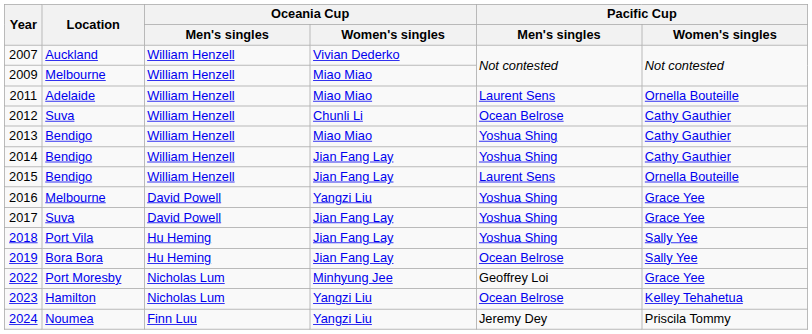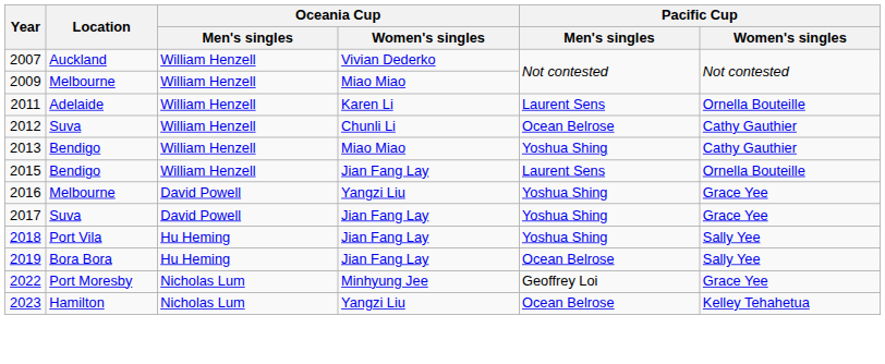 <table class="wikitable">
 <tr>
 <th rowspan=2 width="40">Year</th>
 <th rowspan=2 width="120">Location</th>
 <th colspan=2>Oceania Cup</th>
 <th colspan=2>Pacific Cup</th>
 </tr>
 <tr>
 <th width="200">Men's singles</th>
 <th width="200">Women's singles</th>
 <th width="200">Men's singles</th>
 <th width="200">Women's singles</th>
 </tr>
 <tr>
 <td align=center>2007</td>
 <td> <a href='#'>Auckland</a></td>
 <td> <a href='#'>William Henzell</a></td>
 <td> <a href='#'>Vivian Dederko</a></td>
 <td rowspan=2><em>Not contested</em></td>
 <td rowspan=2><em>Not contested</em></td>
 </tr>
 <tr>
 <td align=center>2009</td>
 <td> <a href='#'>Melbourne</a></td>
 <td> <a href='#'>William Henzell</a></td>
 <td> <a href='#'>Miao Miao</a></td>
 </tr>
 <tr>
 <td align=center>2011</td>
 <td> <a href='#'>Adelaide</a></td>
 <td> <a href='#'>William Henzell</a></td>
-<td> <a href='#'>Miao Miao</a></td>
+<td> <a href='#'>Karen Li</a></td>
 <td> <a href='#'>Laurent Sens</a></td>
 <td> <a href='#'>Ornella Bouteille</a></td>
 </tr>
 <tr>
 <td align=center>2012</td>
 <td> <a href='#'>Suva</a></td>
 <td> <a href='#'>William Henzell</a></td>
 <td> <a href='#'>Chunli Li</a></td>
 <td> <a href='#'>Ocean Belrose</a></td>
 <td> <a href='#'>Cathy Gauthier</a></td>
 </tr>
 <tr>
 <td align=center>2013</td>
 <td> <a href='#'>Bendigo</a></td>
 <td> <a href='#'>William Henzell</a></td>
 <td> <a href='#'>Miao Miao</a></td>
-<td> <a href='#'>Yoshua Shing</a></td>
-<td> <a href='#'>Cathy Gauthier</a></td>
-</tr>
-<tr>
-<td align=center>2014</td>
-<td> <a href='#'>Bendigo</a></td>
-<td> <a href='#'>William Henzell</a></td>
-<td> <a href='#'>Jian Fang Lay</a></td>
 <td> <a href='#'>Yoshua Shing</a></td>
 <td> <a href='#'>Cathy Gauthier</a></td>
 </tr>
 <tr>
 <td align=center>2015</td>
 <td> <a href='#'>Bendigo</a></td>
 <td> <a href='#'>William Henzell</a></td>
 <td> <a href='#'>Jian Fang Lay</a></td>
 <td> <a href='#'>Laurent Sens</a></td>
 <td> <a href='#'>Ornella Bouteille</a></td>
 </tr>
 <tr>
 <td align=center>2016</td>
 <td> <a href='#'>Melbourne</a></td>
 <td> <a href='#'>David Powell</a></td>
 <td> <a href='#'>Yangzi Liu</a></td>
 <td> <a href='#'>Yoshua Shing</a></td>
 <td> <a href='#'>Grace Yee</a></td>
 </tr>
 <tr>
 <td align=center>2017</td>
 <td> <a href='#'>Suva</a></td>
 <td> <a href='#'>David Powell</a></td>
 <td> <a href='#'>Jian Fang Lay</a></td>
 <td> <a href='#'>Yoshua Shing</a></td>
 <td> <a href='#'>Grace Yee</a></td>
 </tr>
 <tr>
 <td align=center><a href='#'>2018</a></td>
 <td> <a href='#'>Port Vila</a></td>
 <td> <a href='#'>Hu Heming</a></td>
 <td> <a href='#'>Jian Fang Lay</a></td>
 <td> <a href='#'>Yoshua Shing</a></td>
 <td> <a href='#'>Sally Yee</a></td>
 </tr>
 <tr>
 <td align=center><a href='#'>2019</a></td>
 <td> <a href='#'>Bora Bora</a></td>
 <td> <a href='#'>Hu Heming</a></td>
 <td> <a href='#'>Jian Fang Lay</a></td>
 <td> <a href='#'>Ocean Belrose</a></td>
 <td> <a href='#'>Sally Yee</a></td>
 </tr>
 <tr>
 <td align=center><a href='#'>2022</a></td>
 <td> <a href='#'>Port Moresby</a></td>
 <td> <a href='#'>Nicholas Lum</a></td>
 <td> <a href='#'>Minhyung Jee</a></td>
 <td> Geoffrey Loi</td>
 <td> <a href='#'>Grace Yee</a></td>
 </tr>
 <tr>
 <td align=center><a href='#'>2023</a></td>
 <td> <a href='#'>Hamilton</a></td>
 <td> <a href='#'>Nicholas Lum</a></td>
 <td> <a href='#'>Yangzi Liu</a></td>
 <td> <a href='#'>Ocean Belrose</a></td>
 <td> <a href='#'>Kelley Tehahetua</a></td>
 </tr>
-<tr>
-<td align=center><a href='#'>2024</a></td>
-<td> <a href='#'>Noumea</a></td>
-<td> <a href='#'>Finn Luu</a></td>
-<td> <a href='#'>Yangzi Liu</a></td>
-<td> Jeremy Dey</td>
-<td> Priscila Tommy</td>
-</tr>
 </table>
